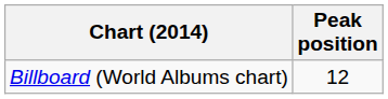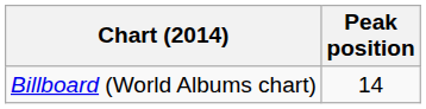 <table class="wikitable sortable">
 <tr>
 <th>Chart (2014)</th>
 <th>Peak<br>position</th>
 </tr>
 <tr>
 <td><em><a href='#'>Billboard</a></em> (World Albums chart)</td>
-<td style="text-align:center;">12</td>
+<td style="text-align:center;">14</td>
 </tr>
 </table>
